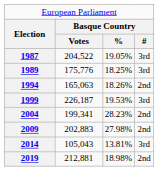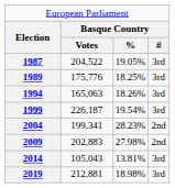 <table class="wikitable" style="font-size:90%; text-align:center;">
 <tr>
 <td colspan="4" align="center"><a href='#'>European Parliament</a></td>
 </tr>
 <tr>
 <th rowspan="2" width="75">Election</th>
 <th colspan="3">Basque Country</th>
 </tr>
 <tr>
 <th width="70">Votes</th>
 <th width="35">%</th>
 <th width="25">#</th>
 </tr>
 <tr>
 <th><a href='#'>1987</a></th>
 <td>204,522</td>
 <td>19.05%</td>
 <td>3rd</td>
 </tr>
 <tr>
 <th><a href='#'>1989</a></th>
 <td>175,776</td>
 <td>18.25%</td>
 <td>3rd</td>
 </tr>
 <tr>
 <th><a href='#'>1994</a></th>
 <td>165,063</td>
 <td>18.26%</td>
-<td>2nd</td>
+<td>3rd</td>
 </tr>
 <tr>
 <th><a href='#'>1999</a></th>
 <td>226,187</td>
-<td>19.53%</td>
+<td>19.54%</td>
 <td>3rd</td>
 </tr>
 <tr>
 <th><a href='#'>2004</a></th>
 <td>199,341</td>
 <td>28.23%</td>
 <td>2nd</td>
 </tr>
 <tr>
 <th><a href='#'>2009</a></th>
 <td>202,883</td>
 <td>27.98%</td>
 <td>2nd</td>
 </tr>
 <tr>
 <th><a href='#'>2014</a></th>
 <td>105,043</td>
 <td>13.81%</td>
 <td>3rd</td>
 </tr>
 <tr>
 <th><a href='#'>2019</a></th>
 <td>212,881</td>
 <td>18.98%</td>
-<td>2nd</td>
+<td>3rd</td>
 </tr>
 </table>
